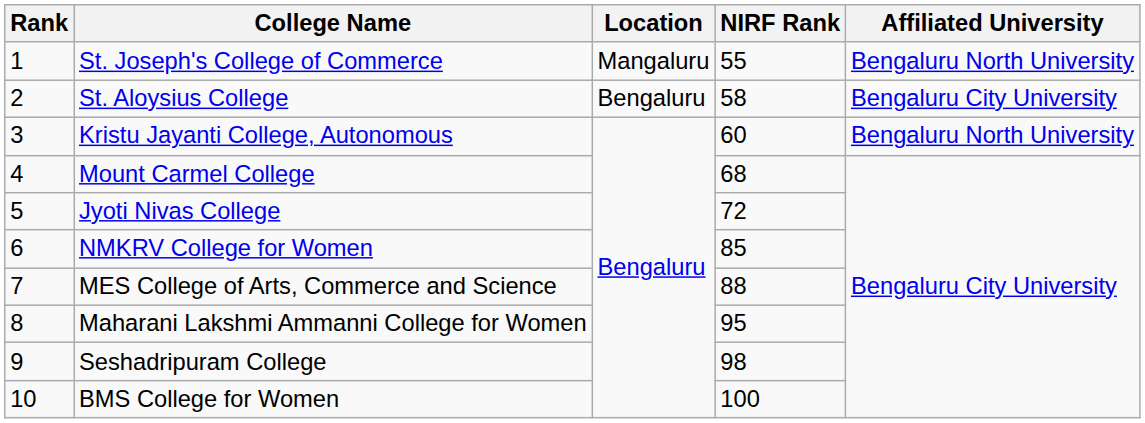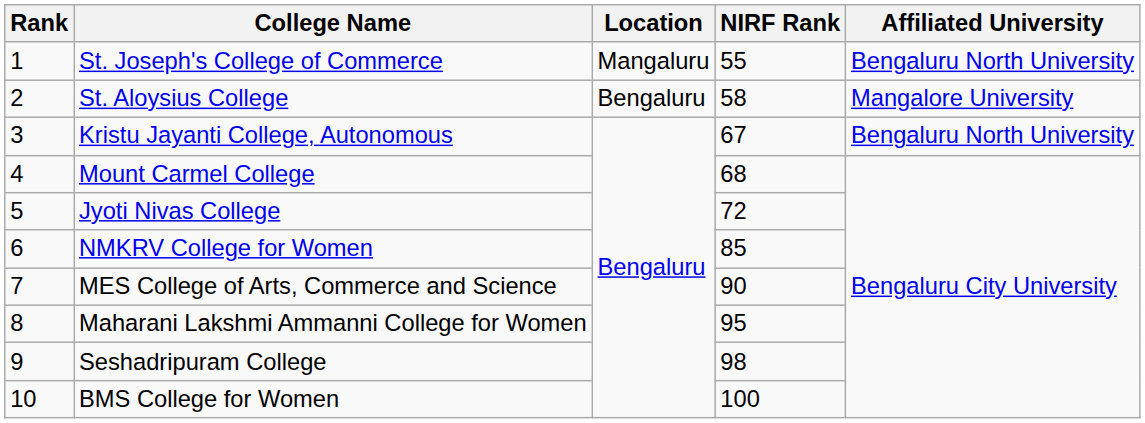 <table class="wikitable">
 <tr>
 <th>Rank</th>
 <th>College Name</th>
 <th>Location</th>
 <th>NIRF Rank</th>
 <th>Affiliated University</th>
 </tr>
 <tr>
 <td>1</td>
 <td><a href='#'>St. Joseph's College of Commerce</a></td>
 <td>Mangaluru</td>
 <td>55</td>
 <td><a href='#'>Bengaluru North University</a></td>
 </tr>
 <tr>
 <td>2</td>
 <td><a href='#'>St. Aloysius College</a></td>
 <td>Bengaluru</td>
 <td>58</td>
-<td><a href='#'>Bengaluru City University</a></td>
+<td><a href='#'>Mangalore University</a></td>
 </tr>
 <tr>
 <td>3</td>
 <td><a href='#'>Kristu Jayanti College, Autonomous</a></td>
 <td rowspan="8"><a href='#'>Bengaluru</a></td>
-<td>60</td>
+<td>67</td>
 <td><a href='#'>Bengaluru North University</a></td>
 </tr>
 <tr>
 <td>4</td>
 <td><a href='#'>Mount Carmel College</a></td>
 <td>68</td>
 <td rowspan="7"><a href='#'>Bengaluru City University</a></td>
 </tr>
 <tr>
 <td>5</td>
 <td><a href='#'>Jyoti Nivas College</a></td>
 <td>72</td>
 </tr>
 <tr>
 <td>6</td>
 <td><a href='#'>NMKRV College for Women</a></td>
 <td>85</td>
 </tr>
 <tr>
 <td>7</td>
 <td>MES College of Arts, Commerce and Science</td>
-<td>88</td>
+<td>90</td>
 </tr>
 <tr>
 <td>8</td>
 <td>Maharani Lakshmi Ammanni College for Women</td>
 <td>95</td>
 </tr>
 <tr>
 <td>9</td>
 <td>Seshadripuram College</td>
 <td>98</td>
 </tr>
 <tr>
 <td>10</td>
 <td>BMS College for Women</td>
 <td>100</td>
 </tr>
 </table>
